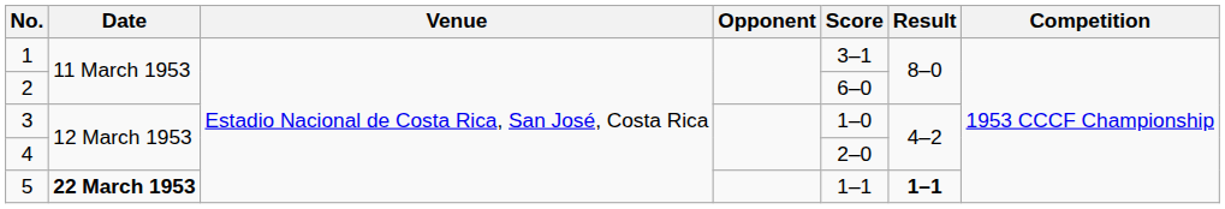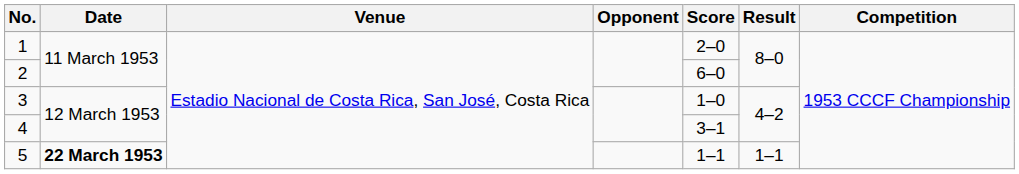 <table class="wikitable">
 <tr>
 <th scope="col">No.</th>
 <th scope="col">Date</th>
 <th scope="col">Venue</th>
 <th scope="col">Opponent</th>
 <th scope="col">Score</th>
 <th scope="col">Result</th>
 <th scope="col">Competition</th>
 </tr>
 <tr>
 <td align="center">1</td>
 <td rowspan=2>11 March 1953</td>
 <td rowspan=5><a href='#'>Estadio Nacional de Costa Rica</a>, <a href='#'>San José</a>, Costa Rica</td>
 <td rowspan=2></td>
-<td align="center">3–1</td>
+<td align="center">2–0</td>
 <td rowspan=2 align="center">8–0</td>
 <td rowspan=5><a href='#'>1953 CCCF Championship</a></td>
 </tr>
 <tr>
 <td align="center">2</td>
 <td align="center">6–0</td>
 </tr>
 <tr>
 <td align="center">3</td>
 <td rowspan=2>12 March 1953</td>
 <td rowspan=2></td>
 <td align="center">1–0</td>
 <td rowspan=2 align="center">4–2</td>
 </tr>
 <tr>
 <td align="center">4</td>
-<td align="center">2–0</td>
+<td align="center">3–1</td>
 </tr>
 <tr>
 <td align="center">5</td>
 <td><strong>22 March 1953</strong></td>
 <td></td>
 <td align="center">1–1</td>
-<td align="center"><strong>1–1</strong></td>
+<td align="center">1–1</td>
 </tr>
 </table>
